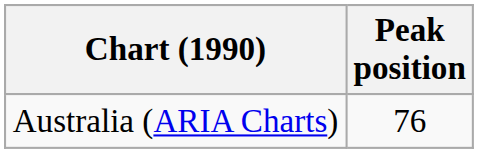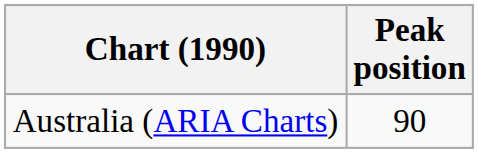 <table class="wikitable">
 <tr>
 <th>Chart (1990)</th>
 <th>Peak<br>position</th>
 </tr>
 <tr>
 <td>Australia (<a href='#'>ARIA Charts</a>)</td>
-<td align="center">76</td>
+<td align="center">90</td>
 </tr>
 </table>
